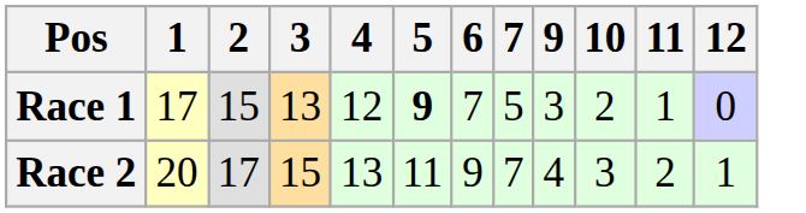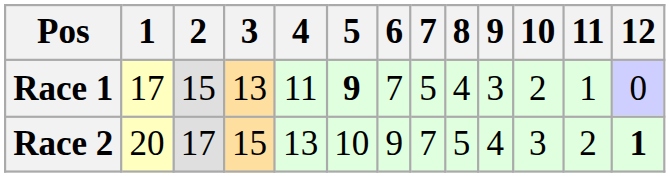 <table class="wikitable">
 <tr>
 <th>Pos</th>
 <th>1</th>
 <th>2</th>
 <th>3</th>
 <th>4</th>
 <th>5</th>
 <th>6</th>
 <th>7</th>
+<th>8</th>
 <th>9</th>
 <th>10</th>
 <th>11</th>
 <th>12</th>
 </tr>
 <tr align="center">
 <th>Race 1</th>
 <td style="background:#FFFFBF;">17</td>
 <td style="background:#DFDFDF;">15</td>
 <td style="background:#FFDF9F;">13</td>
-<td style="background:#DFFFDF;">12</td>
+<td style="background:#DFFFDF;">11</td>
 <td style="background:#DFFFDF;"><strong>9</strong></td>
 <td style="background:#DFFFDF;">7</td>
 <td style="background:#DFFFDF;">5</td>
+<td style="background:#DFFFDF;">4</td>
 <td style="background:#DFFFDF;">3</td>
 <td style="background:#DFFFDF;">2</td>
 <td style="background:#DFFFDF;">1</td>
 <td style="background:#CFCFFF;">0</td>
 </tr>
 <tr align="center">
 <th>Race 2</th>
 <td style="background:#FFFFBF;">20</td>
 <td style="background:#DFDFDF;">17</td>
 <td style="background:#FFDF9F;">15</td>
 <td style="background:#DFFFDF;">13</td>
-<td style="background:#DFFFDF;">11</td>
+<td style="background:#DFFFDF;">10</td>
 <td style="background:#DFFFDF;">9</td>
 <td style="background:#DFFFDF;">7</td>
+<td style="background:#DFFFDF;">5</td>
 <td style="background:#DFFFDF;">4</td>
 <td style="background:#DFFFDF;">3</td>
 <td style="background:#DFFFDF;">2</td>
-<td style="background:#DFFFDF;">1</td>
+<td style="background:#DFFFDF;"><strong>1</strong></td>
 </tr>
 </table>
